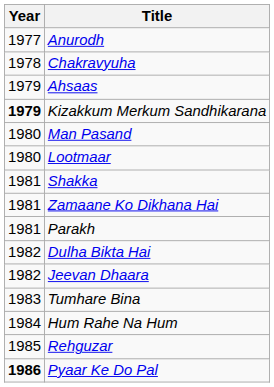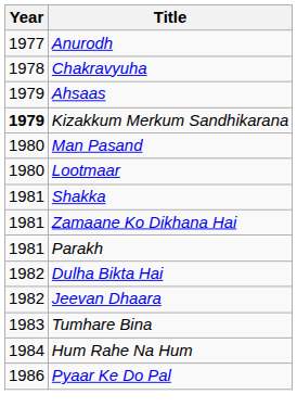 <table class="wikitable">
 <tr>
 <th>Year</th>
 <th>Title</th>
 </tr>
 <tr>
 <td>1977</td>
 <td><em><a href='#'>Anurodh</a></em></td>
 </tr>
 <tr>
 <td>1978</td>
 <td><em><a href='#'>Chakravyuha</a></em></td>
 </tr>
 <tr>
 <td>1979</td>
 <td><em><a href='#'>Ahsaas</a></em></td>
 </tr>
 <tr>
 <td><strong>1979</strong></td>
 <td><em>Kizakkum Merkum Sandhikarana</em></td>
 </tr>
 <tr>
 <td>1980</td>
 <td><em><a href='#'>Man Pasand</a></em></td>
 </tr>
 <tr>
 <td>1980</td>
 <td><em><a href='#'>Lootmaar</a></em></td>
 </tr>
 <tr>
 <td>1981</td>
 <td><em><a href='#'>Shakka</a></em></td>
 </tr>
 <tr>
 <td>1981</td>
 <td><em><a href='#'>Zamaane Ko Dikhana Hai</a></em></td>
 </tr>
 <tr>
 <td>1981</td>
 <td><em>Parakh</em></td>
 </tr>
 <tr>
 <td>1982</td>
 <td><em><a href='#'>Dulha Bikta Hai</a></em></td>
 </tr>
 <tr>
 <td>1982</td>
 <td><em><a href='#'>Jeevan Dhaara</a></em></td>
 </tr>
 <tr>
 <td>1983</td>
 <td><em>Tumhare Bina</em></td>
 </tr>
 <tr>
 <td>1984</td>
 <td><em>Hum Rahe Na Hum</em></td>
 </tr>
 <tr>
-<td>1985</td>
-<td><em><a href='#'>Rehguzar</a></em></td>
-</tr>
-<tr>
-<td><strong>1986</strong></td>
+<td>1986</td>
 <td><em><a href='#'>Pyaar Ke Do Pal</a></em></td>
 </tr>
 </table>
